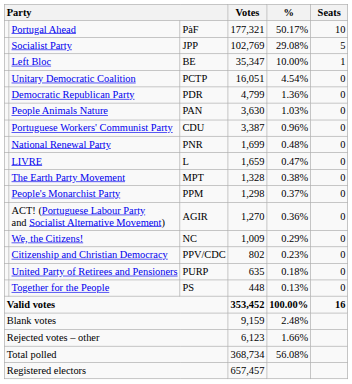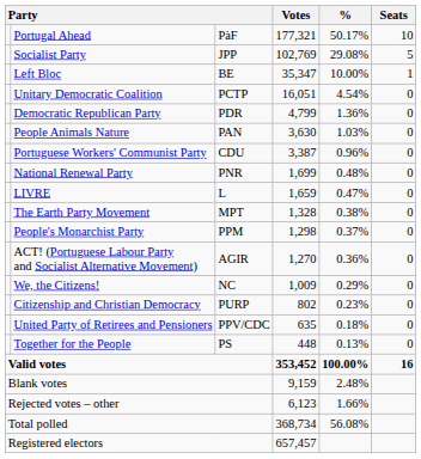 <table class="wikitable" border="1" style="text-align:right;">
 <tr>
 <th style="text-align:left;" colspan=3>Party</th>
 <th align=center width="50">Votes</th>
 <th align=center width="50">%</th>
 <th align=center width="50">Seats</th>
 </tr>
 <tr>
 <td></td>
 <td align=left><a href='#'>Portugal Ahead</a></td>
 <td align=left>PàF</td>
 <td>177,321</td>
 <td>50.17%</td>
 <td>10</td>
 </tr>
 <tr>
 <td></td>
 <td align=left><a href='#'>Socialist Party</a></td>
 <td align=left>JPP</td>
 <td>102,769</td>
 <td>29.08%</td>
 <td>5</td>
 </tr>
 <tr>
 <td></td>
 <td align=left><a href='#'>Left Bloc</a></td>
 <td align=left>BE</td>
 <td>35,347</td>
 <td>10.00%</td>
 <td>1</td>
 </tr>
 <tr>
 <td></td>
 <td align=left style="white-space: nowrap;"><a href='#'>Unitary Democratic Coalition</a></td>
 <td align=left>PCTP</td>
 <td>16,051</td>
 <td>4.54%</td>
 <td>0</td>
 </tr>
 <tr>
 <td></td>
 <td align=left><a href='#'>Democratic Republican Party</a></td>
 <td align=left>PDR</td>
 <td>4,799</td>
 <td>1.36%</td>
 <td>0</td>
 </tr>
 <tr>
 <td></td>
 <td align=left><a href='#'>People Animals Nature</a></td>
 <td align=left>PAN</td>
 <td>3,630</td>
 <td>1.03%</td>
 <td>0</td>
 </tr>
 <tr>
 <td></td>
 <td align=left><a href='#'>Portuguese Workers' Communist Party</a></td>
 <td align=left>CDU</td>
 <td>3,387</td>
 <td>0.96%</td>
 <td>0</td>
 </tr>
 <tr>
 <td></td>
 <td align=left><a href='#'>National Renewal Party</a></td>
 <td align=left>PNR</td>
 <td>1,699</td>
 <td>0.48%</td>
 <td>0</td>
 </tr>
 <tr>
 <td></td>
 <td align=left><a href='#'>LIVRE</a></td>
 <td align=left>L</td>
 <td>1,659</td>
 <td>0.47%</td>
 <td>0</td>
 </tr>
 <tr>
 <td></td>
 <td align=left><a href='#'>The Earth Party Movement</a></td>
 <td align=left>MPT</td>
 <td>1,328</td>
 <td>0.38%</td>
 <td>0</td>
 </tr>
 <tr>
 <td></td>
 <td align=left><a href='#'>People's Monarchist Party</a></td>
 <td align=left>PPM</td>
 <td>1,298</td>
 <td>0.37%</td>
 <td>0</td>
 </tr>
 <tr>
 <td></td>
 <td align=left>ACT! (<a href='#'>Portuguese Labour Party</a><br>and <a href='#'>Socialist Alternative Movement</a>)</td>
 <td align=left>AGIR</td>
 <td>1,270</td>
 <td>0.36%</td>
 <td>0</td>
 </tr>
 <tr>
 <td></td>
 <td align=left><a href='#'>We, the Citizens!</a></td>
 <td align=left>NC</td>
 <td>1,009</td>
 <td>0.29%</td>
 <td>0</td>
 </tr>
 <tr>
 <td></td>
 <td align=left><a href='#'>Citizenship and Christian Democracy</a></td>
-<td align=left>PPV/CDC</td>
+<td align=left>PURP</td>
 <td>802</td>
 <td>0.23%</td>
 <td>0</td>
 </tr>
 <tr>
 <td></td>
 <td align=left><a href='#'>United Party of Retirees and Pensioners</a></td>
-<td align=left>PURP</td>
+<td align=left>PPV/CDC</td>
 <td>635</td>
 <td>0.18%</td>
 <td>0</td>
 </tr>
 <tr>
 <td></td>
 <td align=left><a href='#'>Together for the People</a></td>
 <td align=left>PS</td>
 <td>448</td>
 <td>0.13%</td>
 <td>0</td>
 </tr>
 <tr style="font-weight:bold">
 <td align=left colspan=3>Valid votes</td>
 <td>353,452</td>
 <td>100.00%</td>
 <td>16</td>
 </tr>
 <tr>
 <td align=left colspan=3>Blank votes</td>
 <td>9,159</td>
 <td>2.48%</td>
 <td></td>
 </tr>
 <tr>
 <td align=left colspan=3>Rejected votes – other</td>
 <td>6,123</td>
 <td>1.66%</td>
 <td></td>
 </tr>
 <tr>
 <td align=left colspan=3>Total polled</td>
 <td>368,734</td>
 <td>56.08%</td>
 <td></td>
 </tr>
 <tr>
 <td align=left colspan=3>Registered electors</td>
 <td>657,457</td>
 <td></td>
 <td></td>
 </tr>
 </table>
